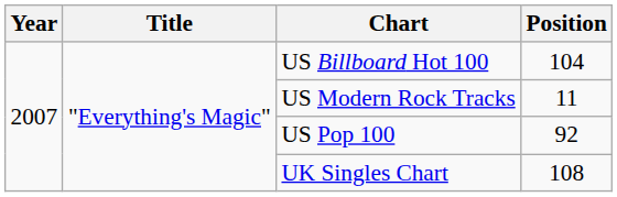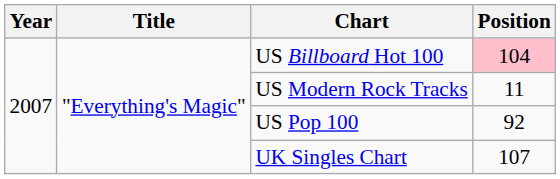 <table class="wikitable">
 <tr>
 <th>Year</th>
 <th>Title</th>
 <th>Chart</th>
 <th>Position</th>
 </tr>
 <tr>
 <td rowspan="4">2007</td>
 <td rowspan="4">"<a href='#'>Everything's Magic</a>"</td>
 <td>US <a href='#'><em>Billboard</em> Hot 100</a></td>
-<td align="center">104</td>
+<td align="center" style="background: pink;">104</td>
 </tr>
 <tr>
 <td>US <a href='#'>Modern Rock Tracks</a></td>
 <td align="center">11</td>
 </tr>
 <tr>
 <td>US <a href='#'>Pop 100</a></td>
 <td align="center">92</td>
 </tr>
 <tr>
 <td><a href='#'>UK Singles Chart</a></td>
-<td align="center">108</td>
+<td align="center">107</td>
 </tr>
 </table>
